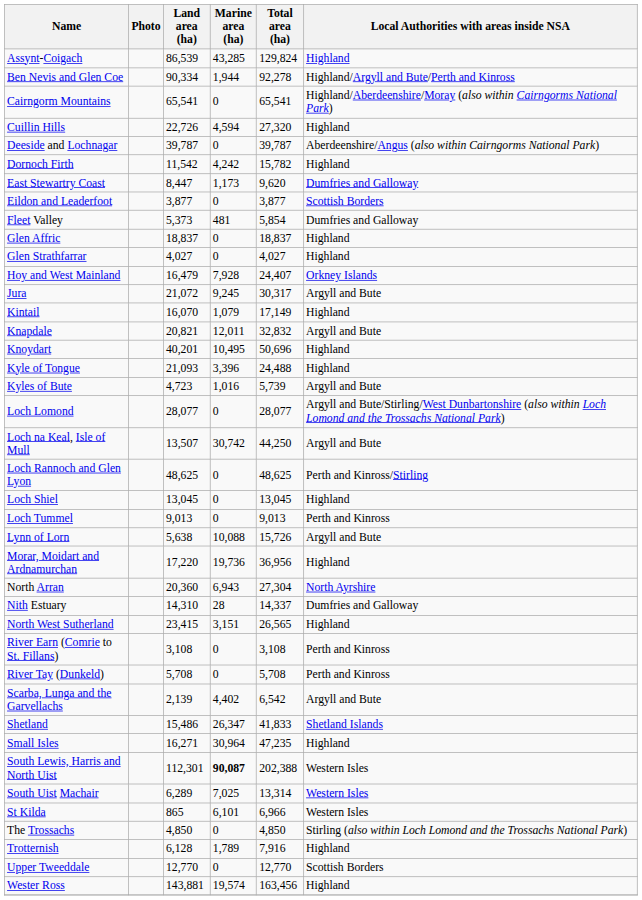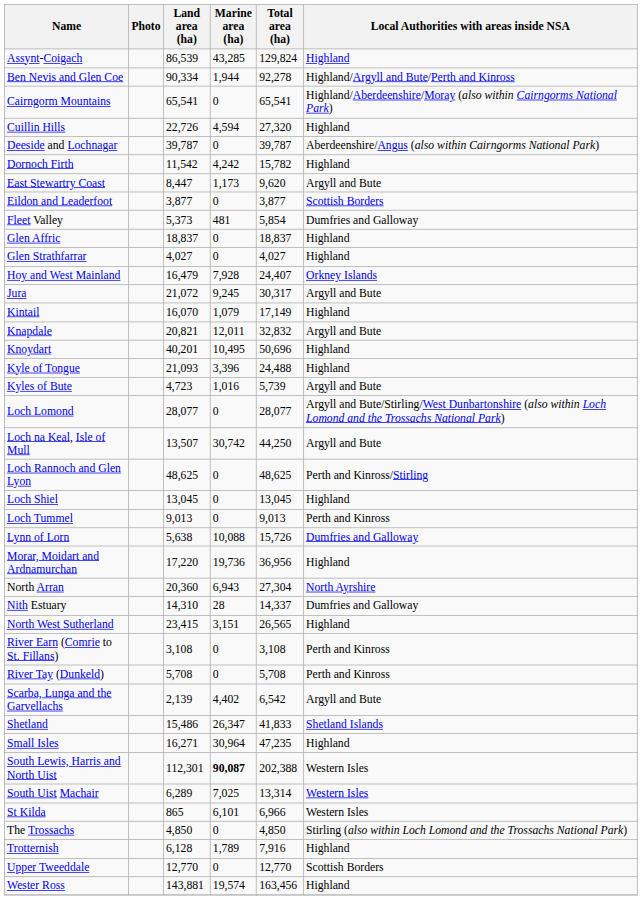 <table class="wikitable sortable">
 <tr>
 <th>Name</th>
 <th>Photo</th>
 <th>Land<br>area (ha)</th>
 <th>Marine<br>area (ha)</th>
 <th>Total<br>area (ha)</th>
 <th>Local Authorities with areas inside NSA</th>
 </tr>
 <tr>
 <td><a href='#'>Assynt</a>-<a href='#'>Coigach</a></td>
 <td></td>
 <td>86,539</td>
 <td>43,285</td>
 <td>129,824</td>
 <td><a href='#'>Highland</a></td>
 </tr>
 <tr>
 <td><a href='#'>Ben Nevis and Glen Coe</a></td>
 <td></td>
 <td>90,334</td>
 <td>1,944</td>
 <td>92,278</td>
 <td>Highland/<a href='#'>Argyll and Bute</a>/<a href='#'>Perth and Kinross</a></td>
 </tr>
 <tr>
 <td><a href='#'>Cairngorm Mountains</a></td>
 <td></td>
 <td>65,541</td>
 <td>0</td>
 <td>65,541</td>
 <td>Highland/<a href='#'>Aberdeenshire</a>/<a href='#'>Moray</a> (<em>also within <a href='#'>Cairngorms National Park</a></em>)</td>
 </tr>
 <tr>
 <td><a href='#'>Cuillin Hills</a></td>
 <td></td>
 <td>22,726</td>
 <td>4,594</td>
 <td>27,320</td>
 <td>Highland</td>
 </tr>
 <tr>
 <td><a href='#'>Deeside</a> and <a href='#'>Lochnagar</a></td>
 <td></td>
 <td>39,787</td>
 <td>0</td>
 <td>39,787</td>
 <td>Aberdeenshire/<a href='#'>Angus</a> (<em>also within Cairngorms National Park</em>)</td>
 </tr>
 <tr>
 <td><a href='#'>Dornoch Firth</a></td>
 <td></td>
 <td>11,542</td>
 <td>4,242</td>
 <td>15,782</td>
 <td>Highland</td>
 </tr>
 <tr>
 <td><a href='#'>East Stewartry Coast</a></td>
 <td></td>
 <td>8,447</td>
 <td>1,173</td>
 <td>9,620</td>
-<td><a href='#'>Dumfries and Galloway</a></td>
+<td>Argyll and Bute</td>
 </tr>
 <tr>
 <td><a href='#'>Eildon and Leaderfoot</a></td>
 <td></td>
 <td>3,877</td>
 <td>0</td>
 <td>3,877</td>
 <td><a href='#'>Scottish Borders</a></td>
 </tr>
 <tr>
 <td><a href='#'>Fleet</a> Valley</td>
 <td></td>
 <td>5,373</td>
 <td>481</td>
 <td>5,854</td>
 <td>Dumfries and Galloway</td>
 </tr>
 <tr>
 <td><a href='#'>Glen Affric</a></td>
 <td></td>
 <td>18,837</td>
 <td>0</td>
 <td>18,837</td>
 <td>Highland</td>
 </tr>
 <tr>
 <td><a href='#'>Glen Strathfarrar</a></td>
 <td></td>
 <td>4,027</td>
 <td>0</td>
 <td>4,027</td>
 <td>Highland</td>
 </tr>
 <tr>
 <td><a href='#'>Hoy and West Mainland</a></td>
 <td></td>
 <td>16,479</td>
 <td>7,928</td>
 <td>24,407</td>
 <td><a href='#'>Orkney Islands</a></td>
 </tr>
 <tr>
 <td><a href='#'>Jura</a></td>
 <td></td>
 <td>21,072</td>
 <td>9,245</td>
 <td>30,317</td>
 <td>Argyll and Bute</td>
 </tr>
 <tr>
 <td><a href='#'>Kintail</a></td>
 <td></td>
 <td>16,070</td>
 <td>1,079</td>
 <td>17,149</td>
 <td>Highland</td>
 </tr>
 <tr>
 <td><a href='#'>Knapdale</a></td>
 <td></td>
 <td>20,821</td>
 <td>12,011</td>
 <td>32,832</td>
 <td>Argyll and Bute</td>
 </tr>
 <tr>
 <td><a href='#'>Knoydart</a></td>
 <td></td>
 <td>40,201</td>
 <td>10,495</td>
 <td>50,696</td>
 <td>Highland</td>
 </tr>
 <tr>
 <td><a href='#'>Kyle of Tongue</a></td>
 <td></td>
 <td>21,093</td>
 <td>3,396</td>
 <td>24,488</td>
 <td>Highland</td>
 </tr>
 <tr>
 <td><a href='#'>Kyles of Bute</a></td>
 <td></td>
 <td>4,723</td>
 <td>1,016</td>
 <td>5,739</td>
 <td>Argyll and Bute</td>
 </tr>
 <tr>
 <td><a href='#'>Loch Lomond</a></td>
 <td></td>
 <td>28,077</td>
 <td>0</td>
 <td>28,077</td>
 <td>Argyll and Bute/Stirling/<a href='#'>West Dunbartonshire</a> (<em>also within <a href='#'>Loch Lomond and the Trossachs National Park</a></em>)</td>
 </tr>
 <tr>
 <td><a href='#'>Loch na Keal</a>, <a href='#'>Isle of Mull</a></td>
 <td></td>
 <td>13,507</td>
 <td>30,742</td>
 <td>44,250</td>
 <td>Argyll and Bute</td>
 </tr>
 <tr>
 <td><a href='#'>Loch Rannoch and Glen Lyon</a></td>
 <td></td>
 <td>48,625</td>
 <td>0</td>
 <td>48,625</td>
 <td>Perth and Kinross/<a href='#'>Stirling</a></td>
 </tr>
 <tr>
 <td><a href='#'>Loch Shiel</a></td>
 <td></td>
 <td>13,045</td>
 <td>0</td>
 <td>13,045</td>
 <td>Highland</td>
 </tr>
 <tr>
 <td><a href='#'>Loch Tummel</a></td>
 <td></td>
 <td>9,013</td>
 <td>0</td>
 <td>9,013</td>
 <td>Perth and Kinross</td>
 </tr>
 <tr>
 <td><a href='#'>Lynn of Lorn</a></td>
 <td></td>
 <td>5,638</td>
 <td>10,088</td>
 <td>15,726</td>
-<td>Argyll and Bute</td>
+<td><a href='#'>Dumfries and Galloway</a></td>
 </tr>
 <tr>
 <td><a href='#'>Morar, Moidart and Ardnamurchan</a></td>
 <td></td>
 <td>17,220</td>
 <td>19,736</td>
 <td>36,956</td>
 <td>Highland</td>
 </tr>
 <tr>
 <td>North <a href='#'>Arran</a></td>
 <td></td>
 <td>20,360</td>
 <td>6,943</td>
 <td>27,304</td>
 <td><a href='#'>North Ayrshire</a></td>
 </tr>
 <tr>
 <td><a href='#'>Nith</a> Estuary</td>
 <td></td>
 <td>14,310</td>
 <td>28</td>
 <td>14,337</td>
 <td>Dumfries and Galloway</td>
 </tr>
 <tr>
 <td><a href='#'>North West Sutherland</a></td>
 <td></td>
 <td>23,415</td>
 <td>3,151</td>
 <td>26,565</td>
 <td>Highland</td>
 </tr>
 <tr>
 <td><a href='#'>River Earn</a> (<a href='#'>Comrie</a> to <a href='#'>St. Fillans</a>)</td>
 <td></td>
 <td>3,108</td>
 <td>0</td>
 <td>3,108</td>
 <td>Perth and Kinross</td>
 </tr>
 <tr>
 <td><a href='#'>River Tay</a> (<a href='#'>Dunkeld</a>)</td>
 <td></td>
 <td>5,708</td>
 <td>0</td>
 <td>5,708</td>
 <td>Perth and Kinross</td>
 </tr>
 <tr>
 <td><a href='#'>Scarba, Lunga and the Garvellachs</a></td>
 <td></td>
 <td>2,139</td>
 <td>4,402</td>
 <td>6,542</td>
 <td>Argyll and Bute</td>
 </tr>
 <tr>
 <td><a href='#'>Shetland</a></td>
 <td></td>
 <td>15,486</td>
 <td>26,347</td>
 <td>41,833</td>
 <td><a href='#'>Shetland Islands</a></td>
 </tr>
 <tr>
 <td><a href='#'>Small Isles</a></td>
 <td></td>
 <td>16,271</td>
 <td>30,964</td>
 <td>47,235</td>
 <td>Highland</td>
 </tr>
 <tr>
 <td><a href='#'>South Lewis, Harris and North Uist</a></td>
 <td></td>
 <td>112,301</td>
 <td><strong>90,087</strong></td>
 <td>202,388</td>
 <td>Western Isles</td>
 </tr>
 <tr>
 <td><a href='#'>South Uist</a> <a href='#'>Machair</a></td>
 <td></td>
 <td>6,289</td>
 <td>7,025</td>
 <td>13,314</td>
 <td><a href='#'>Western Isles</a></td>
 </tr>
 <tr>
 <td><a href='#'>St Kilda</a></td>
 <td></td>
 <td>865</td>
 <td>6,101</td>
 <td>6,966</td>
 <td>Western Isles</td>
 </tr>
 <tr>
 <td>The <a href='#'>Trossachs</a></td>
 <td></td>
 <td>4,850</td>
 <td>0</td>
 <td>4,850</td>
 <td>Stirling (<em>also within Loch Lomond and the Trossachs National Park</em>)</td>
 </tr>
 <tr>
 <td><a href='#'>Trotternish</a></td>
 <td></td>
 <td>6,128</td>
 <td>1,789</td>
 <td>7,916</td>
 <td>Highland</td>
 </tr>
 <tr>
 <td><a href='#'>Upper Tweeddale</a></td>
 <td></td>
 <td>12,770</td>
 <td>0</td>
 <td>12,770</td>
 <td>Scottish Borders</td>
 </tr>
 <tr>
 <td><a href='#'>Wester Ross</a></td>
 <td></td>
 <td>143,881</td>
 <td>19,574</td>
 <td>163,456</td>
 <td>Highland</td>
 </tr>
 <tr>
 </tr>
 </table>
